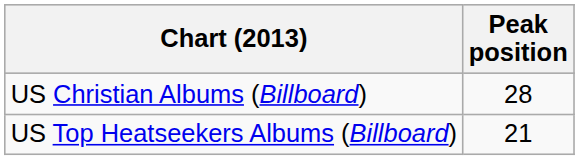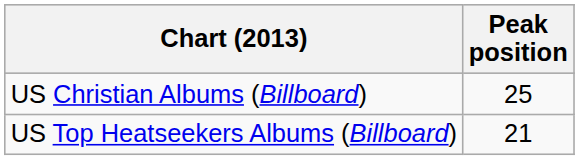 <table class="wikitable sortable">
 <tr>
 <th>Chart (2013)</th>
 <th>Peak<br>position</th>
 </tr>
 <tr>
 <td>US <a href='#'>Christian Albums</a> (<em><a href='#'>Billboard</a></em>)</td>
-<td align=center>28</td>
+<td align=center>25</td>
 </tr>
 <tr>
 <td>US <a href='#'>Top Heatseekers Albums</a> (<em><a href='#'>Billboard</a></em>)</td>
 <td align=center>21</td>
 </tr>
 </table>
